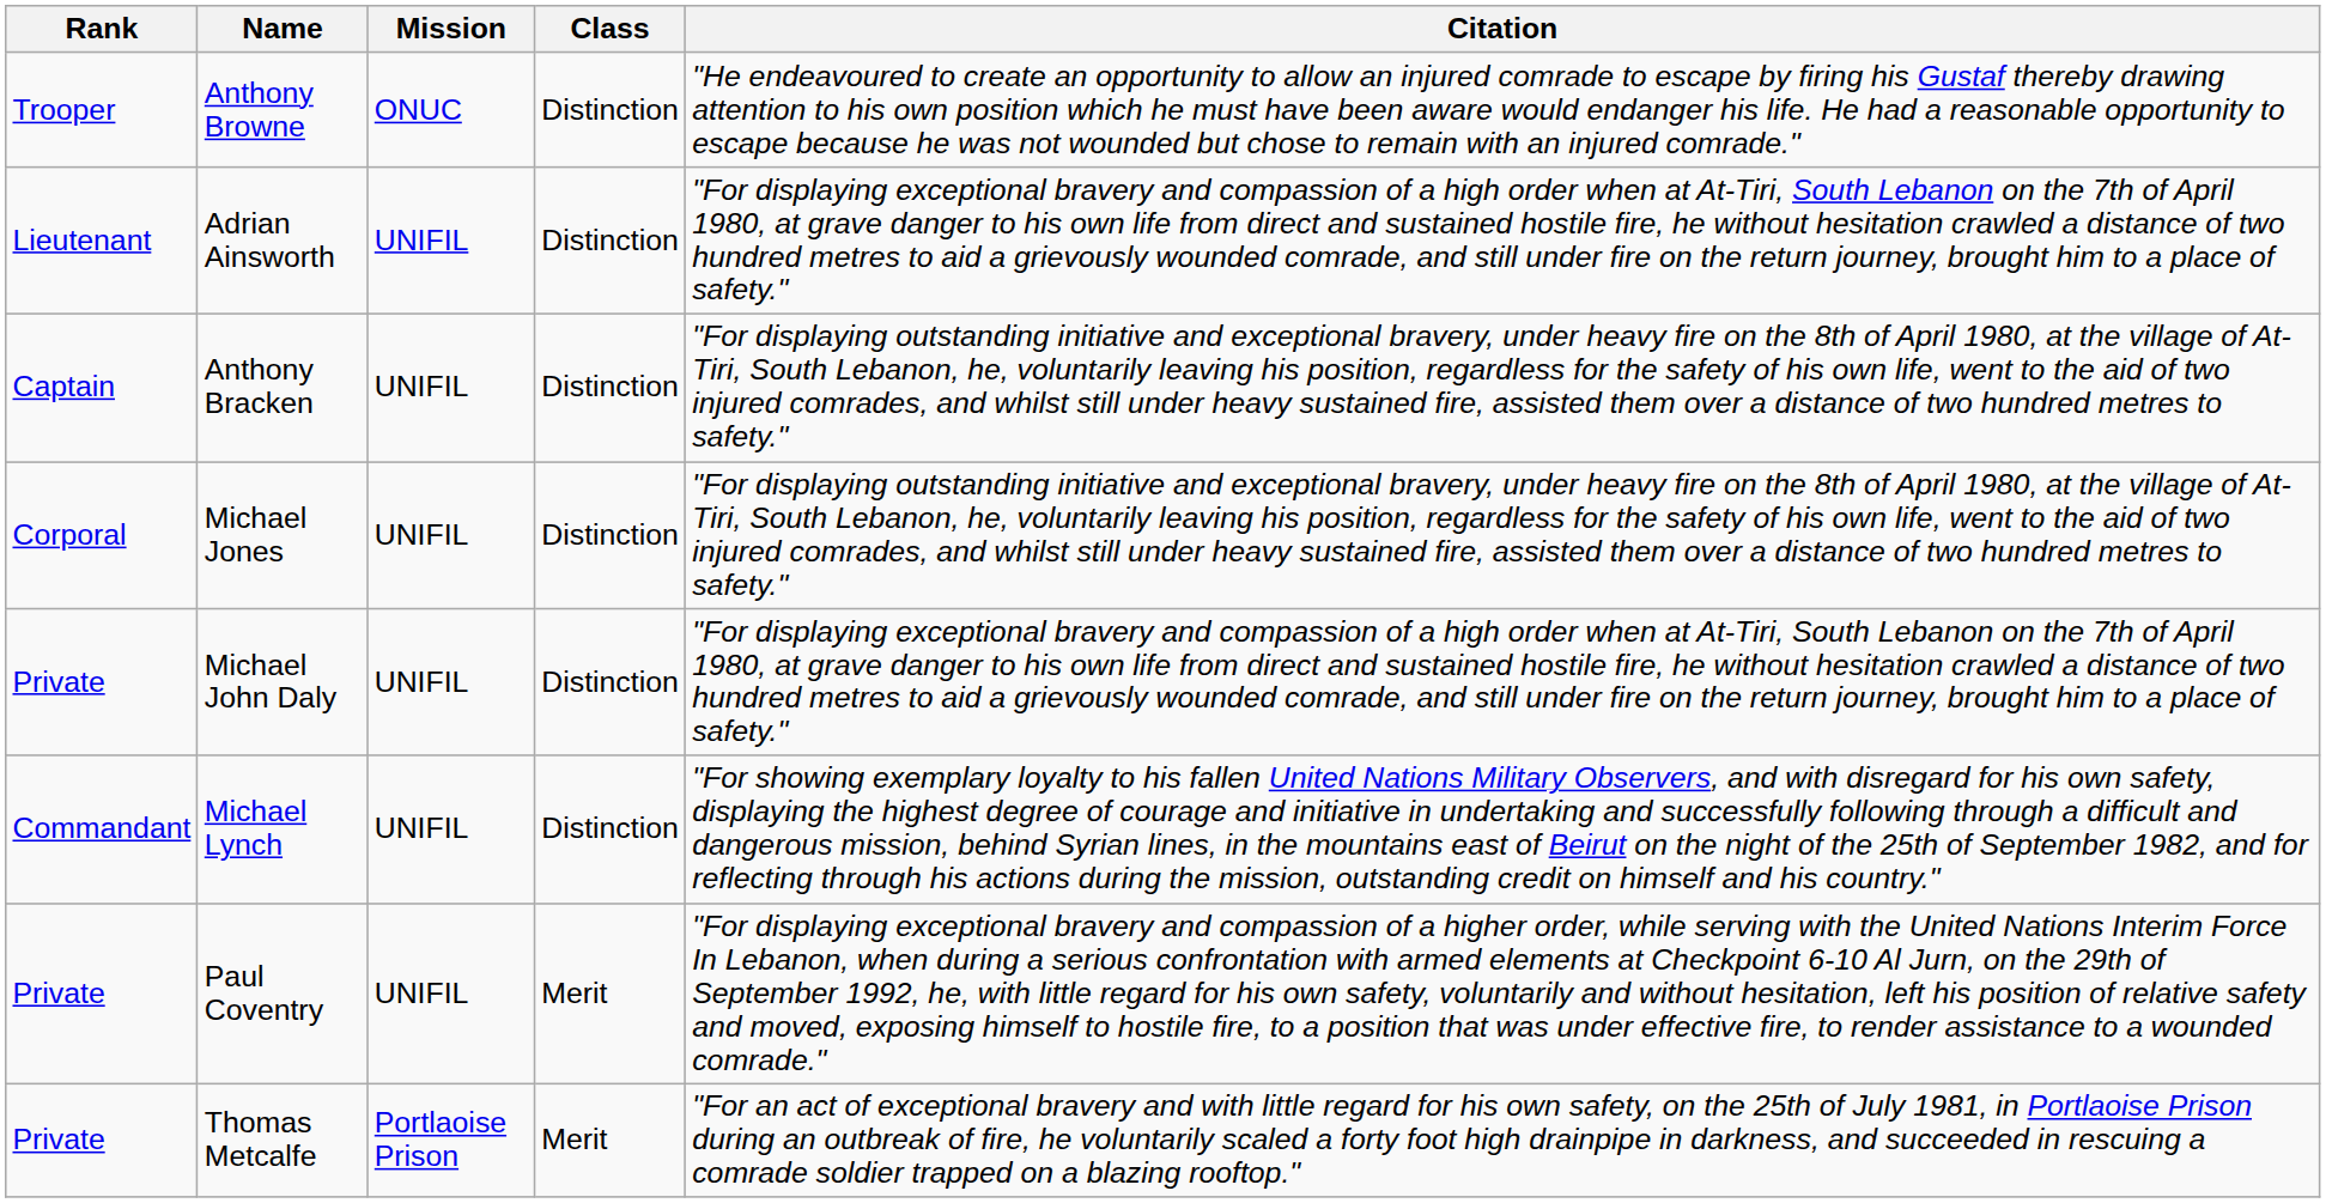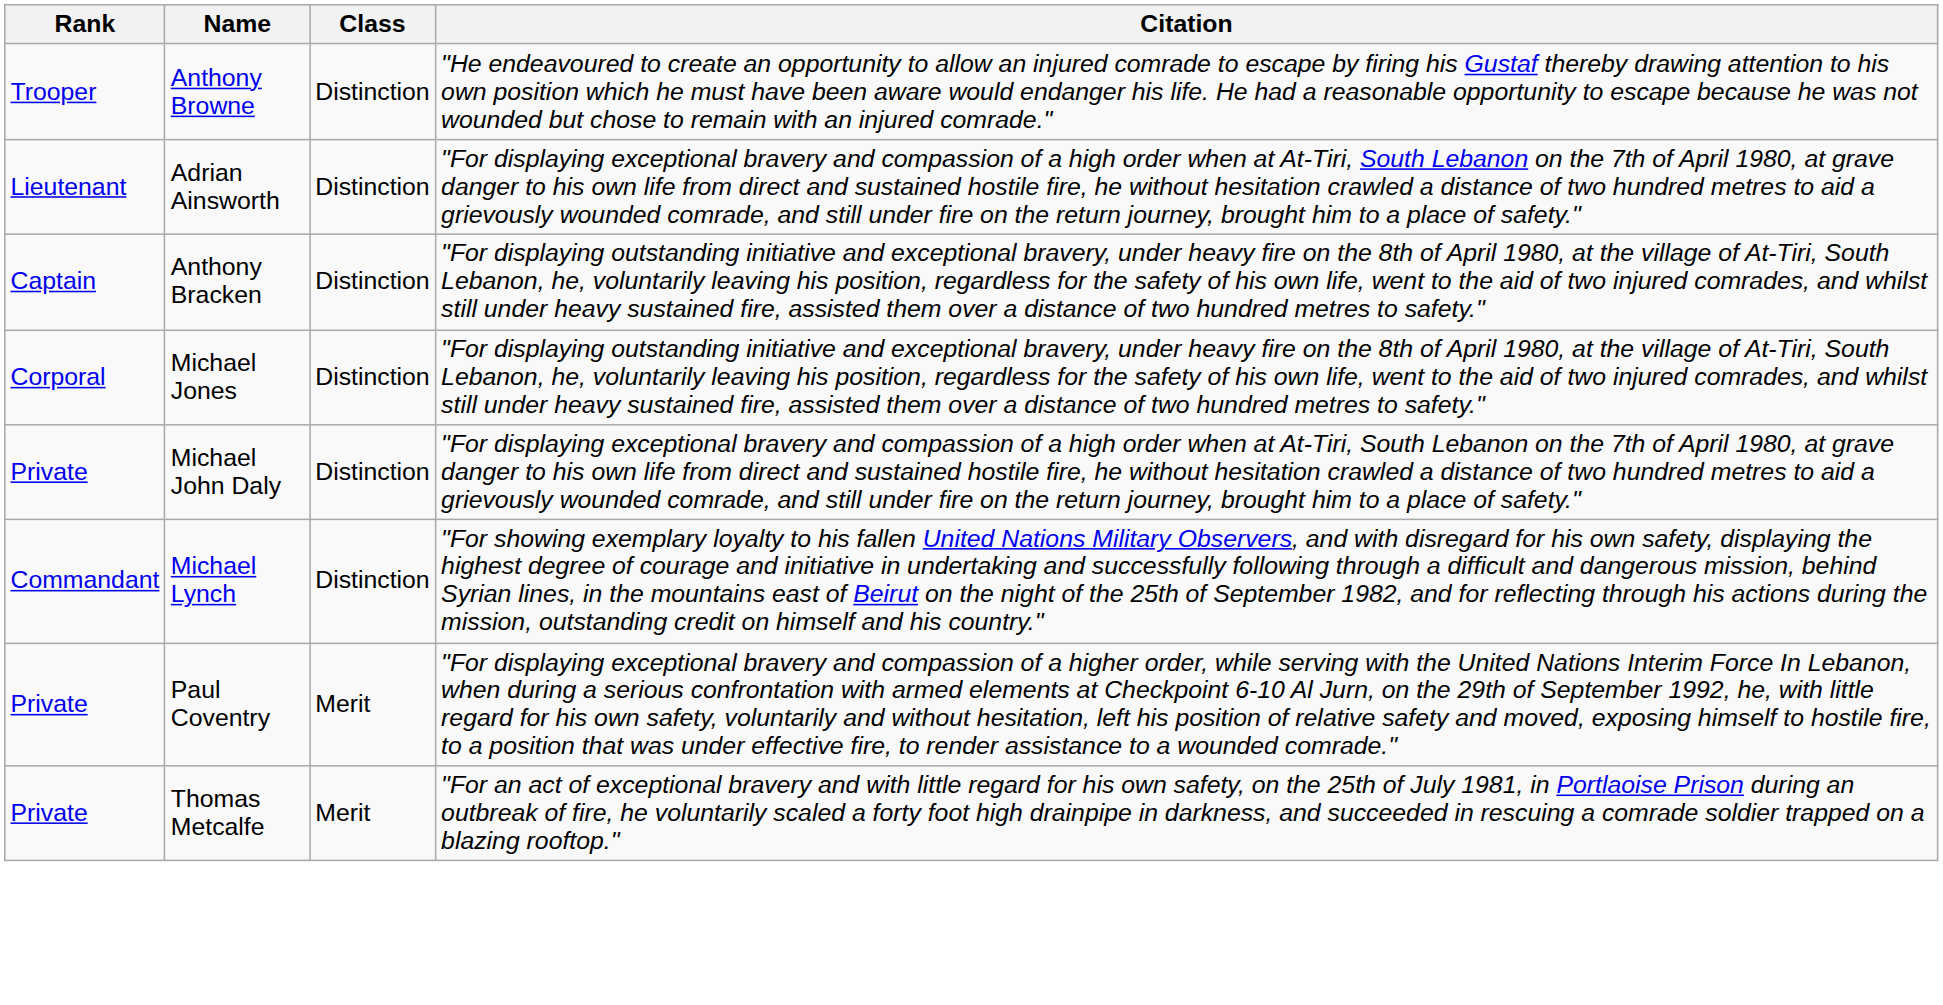 <table class="wikitable sortable">
 <tr>
 <th>Rank</th>
 <th>Name</th>
-<th>Mission</th>
 <th>Class</th>
 <th>Citation</th>
 </tr>
 <tr>
 <td><a href='#'>Trooper</a></td>
 <td><a href='#'>Anthony Browne</a></td>
-<td><a href='#'>ONUC</a></td>
 <td>Distinction</td>
 <td><em>"He endeavoured to create an opportunity to allow an injured comrade to escape by firing his <a href='#'>Gustaf</a> thereby drawing attention to his own position which he must have been aware would endanger his life. He had a reasonable opportunity to escape because he was not wounded but chose to remain with an injured comrade."</em></td>
 </tr>
 <tr>
 <td><a href='#'>Lieutenant</a></td>
 <td>Adrian Ainsworth</td>
-<td><a href='#'>UNIFIL</a></td>
 <td>Distinction</td>
 <td><em>"For displaying exceptional bravery and compassion of a high order when at At-Tiri, <a href='#'>South Lebanon</a> on the 7th of April 1980, at grave danger to his own life from direct and sustained hostile fire, he without hesitation crawled a distance of two hundred metres to aid a grievously wounded comrade, and still under fire on the return journey, brought him to a place of safety."</em></td>
 </tr>
 <tr>
 <td><a href='#'>Captain</a></td>
 <td>Anthony Bracken</td>
-<td>UNIFIL</td>
 <td>Distinction</td>
 <td><em>"For displaying outstanding initiative and exceptional bravery, under heavy fire on the 8th of April 1980, at the village of At-Tiri, South Lebanon, he, voluntarily leaving his position, regardless for the safety of his own life, went to the aid of two injured comrades, and whilst still under heavy sustained fire, assisted them over a distance of two hundred metres to safety."</em></td>
 </tr>
 <tr>
 <td><a href='#'>Corporal</a></td>
 <td>Michael Jones</td>
-<td>UNIFIL</td>
 <td>Distinction</td>
 <td><em>"For displaying outstanding initiative and exceptional bravery, under heavy fire on the 8th of April 1980, at the village of At-Tiri, South Lebanon, he, voluntarily leaving his position, regardless for the safety of his own life, went to the aid of two injured comrades, and whilst still under heavy sustained fire, assisted them over a distance of two hundred metres to safety."</em></td>
 </tr>
 <tr>
 <td><a href='#'>Private</a></td>
 <td>Michael John Daly</td>
-<td>UNIFIL</td>
 <td>Distinction</td>
 <td><em>"For displaying exceptional bravery and compassion of a high order when at At-Tiri, South Lebanon on the 7th of April 1980, at grave danger to his own life from direct and sustained hostile fire, he without hesitation crawled a distance of two hundred metres to aid a grievously wounded comrade, and still under fire on the return journey, brought him to a place of safety."</em></td>
 </tr>
 <tr>
 <td><a href='#'>Commandant</a></td>
 <td><a href='#'>Michael Lynch</a></td>
-<td>UNIFIL</td>
 <td>Distinction</td>
 <td><em>"For showing exemplary loyalty to his fallen <a href='#'>United Nations Military Observers</a>, and with disregard for his own safety, displaying the highest degree of courage and initiative in undertaking and successfully following through a difficult and dangerous mission, behind Syrian lines, in the mountains east of <a href='#'>Beirut</a> on the night of the 25th of September 1982, and for reflecting through his actions during the mission, outstanding credit on himself and his country."</em></td>
 </tr>
 <tr>
 <td><a href='#'>Private</a></td>
 <td>Paul Coventry</td>
-<td>UNIFIL</td>
 <td>Merit</td>
 <td><em>"For displaying exceptional bravery and compassion of a higher order, while serving with the United Nations Interim Force In Lebanon, when during a serious confrontation with armed elements at Checkpoint 6-10 Al Jurn, on the 29th of September 1992, he, with little regard for his own safety, voluntarily and without hesitation, left his position of relative safety and moved, exposing himself to hostile fire, to a position that was under effective fire, to render assistance to a wounded comrade."</em></td>
 </tr>
 <tr>
 <td><a href='#'>Private</a></td>
 <td>Thomas Metcalfe</td>
-<td><a href='#'>Portlaoise Prison</a></td>
 <td>Merit</td>
 <td><em>"For an act of exceptional bravery and with little regard for his own safety, on the 25th of July 1981, in <a href='#'>Portlaoise Prison</a> during an outbreak of fire, he voluntarily scaled a forty foot high drainpipe in darkness, and succeeded in rescuing a comrade soldier trapped on a blazing rooftop."</em></td>
 </tr>
 </table>
